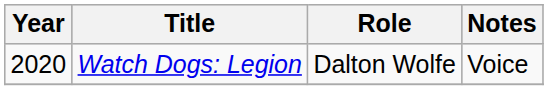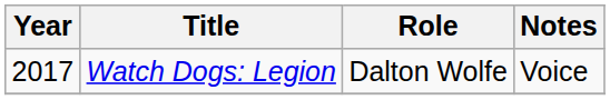 <table class="wikitable sortable">
 <tr>
 <th>Year</th>
 <th>Title</th>
 <th>Role</th>
 <th class="unsortable">Notes</th>
 </tr>
 <tr>
-<td>2020</td>
+<td>2017</td>
 <td><em><a href='#'>Watch Dogs: Legion</a></em></td>
 <td>Dalton Wolfe</td>
 <td>Voice</td>
 </tr>
 <tr>
 </tr>
 </table>
